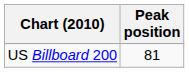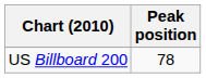 <table class="wikitable sortable">
 <tr>
 <th>Chart (2010)</th>
 <th>Peak<br>position</th>
 </tr>
 <tr>
 </tr>
 <tr>
 <td>US <a href='#'><em>Billboard</em> 200</a></td>
-<td style="text-align:center;">81</td>
+<td style="text-align:center;">78</td>
 </tr>
 </table>
